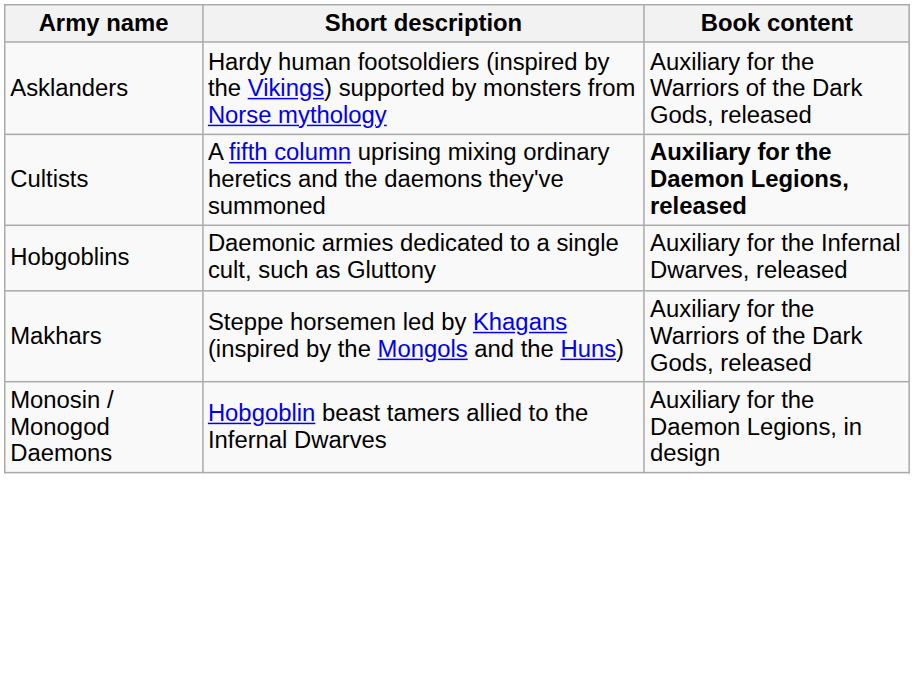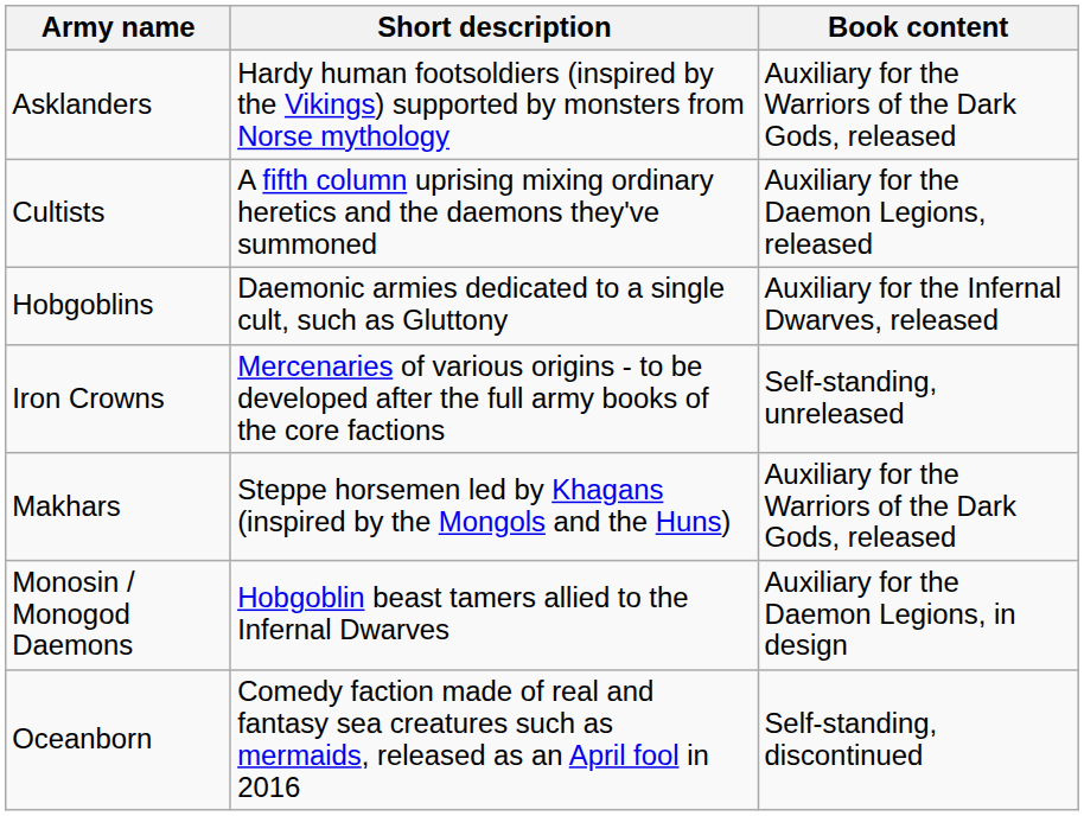 <table class="wikitable">
 <tr>
 <th>Army name</th>
 <th>Short description</th>
 <th>Book content</th>
 </tr>
 <tr>
 <td>Asklanders</td>
 <td>Hardy human footsoldiers (inspired by the <a href='#'>Vikings</a>) supported by monsters from <a href='#'>Norse mythology</a></td>
 <td>Auxiliary for the Warriors of the Dark Gods, released</td>
 </tr>
 <tr>
 <td>Cultists</td>
 <td>A <a href='#'>fifth column</a> uprising mixing ordinary heretics and the daemons they've summoned</td>
-<td><strong>Auxiliary for the Daemon Legions, released</strong></td>
+<td>Auxiliary for the Daemon Legions, released</td>
 </tr>
 <tr>
 <td>Hobgoblins</td>
 <td>Daemonic armies dedicated to a single cult, such as Gluttony</td>
 <td>Auxiliary for the Infernal Dwarves, released </td>
+</tr>
+<tr>
+<td>Iron Crowns</td>
+<td><a href='#'>Mercenaries</a> of various origins - to be developed after the full army books of the core factions</td>
+<td>Self-standing, unreleased</td>
 </tr>
 <tr>
 <td>Makhars</td>
 <td>Steppe horsemen led by <a href='#'>Khagans</a> (inspired by the <a href='#'>Mongols</a> and the <a href='#'>Huns</a>)</td>
 <td>Auxiliary for the Warriors of the Dark Gods, released</td>
 </tr>
 <tr>
 <td>Monosin / Monogod Daemons</td>
 <td><a href='#'>Hobgoblin</a> beast tamers allied to the Infernal Dwarves</td>
 <td>Auxiliary for the Daemon Legions, in design</td>
 </tr>
+<tr>
+<td>Oceanborn</td>
+<td>Comedy faction made of real and fantasy sea creatures such as <a href='#'>mermaids</a>, released as an <a href='#'>April fool</a> in 2016</td>
+<td>Self-standing, discontinued</td>
+</tr>
 </table>
